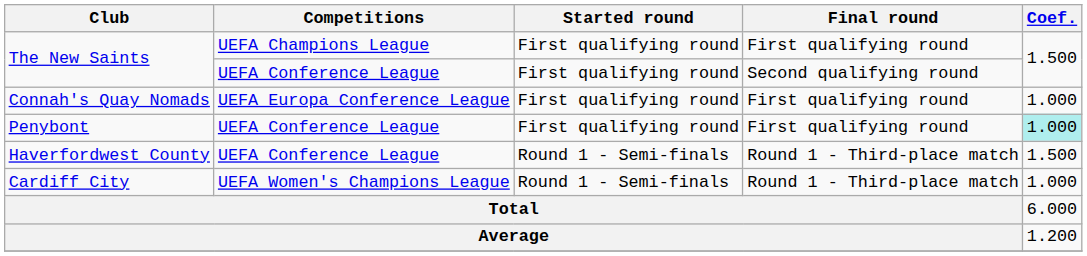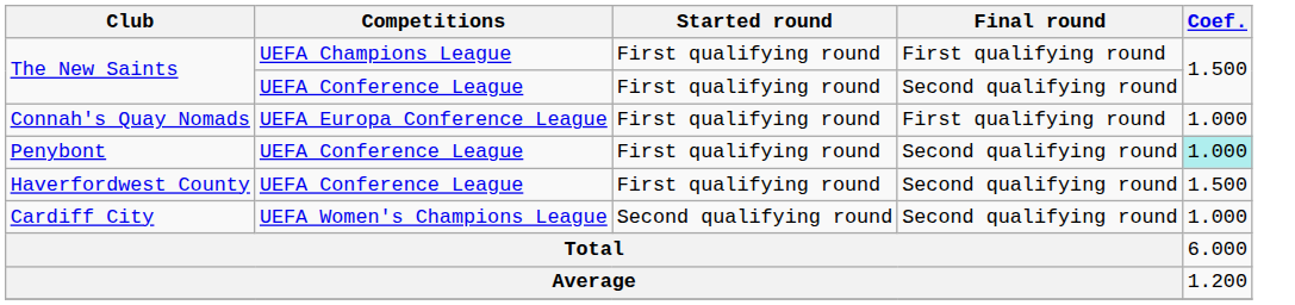 <table class="wikitable">
 <tr>
 <th>Club</th>
 <th>Competitions</th>
 <th>Started round</th>
 <th>Final round</th>
 <th><a href='#'>Coef.</a></th>
 </tr>
 <tr>
 <td rowspan="2"><a href='#'>The New Saints</a></td>
 <td><a href='#'>UEFA Champions League</a></td>
 <td>First qualifying round</td>
 <td>First qualifying round</td>
 <td rowspan="2">1.500</td>
 </tr>
 <tr>
 <td><a href='#'>UEFA Conference League</a></td>
 <td>First qualifying round</td>
 <td>Second qualifying round</td>
 </tr>
 <tr>
 <td><a href='#'>Connah's Quay Nomads</a></td>
 <td><a href='#'>UEFA Europa Conference League</a></td>
 <td>First qualifying round</td>
 <td>First qualifying round</td>
 <td>1.000</td>
 </tr>
 <tr>
 <td><a href='#'>Penybont</a></td>
 <td><a href='#'>UEFA Conference League</a></td>
 <td>First qualifying round</td>
-<td>First qualifying round</td>
+<td>Second qualifying round</td>
 <td style="background: paleturquoise;">1.000</td>
 </tr>
 <tr>
 <td><a href='#'>Haverfordwest County</a></td>
 <td><a href='#'>UEFA Conference League</a></td>
-<td>Round 1 - Semi-finals</td>
-<td>Round 1 - Third-place match</td>
+<td>First qualifying round</td>
+<td>Second qualifying round</td>
 <td>1.500</td>
 </tr>
 <tr>
 <td><a href='#'>Cardiff City</a></td>
 <td><a href='#'>UEFA Women's Champions League</a></td>
-<td>Round 1 - Semi-finals</td>
-<td>Round 1 - Third-place match</td>
+<td>Second qualifying round</td>
+<td>Second qualifying round</td>
 <td>1.000</td>
 </tr>
 <tr>
 <th colspan="4">Total</th>
 <td>6.000</td>
 </tr>
 <tr>
 <th colspan="4">Average</th>
 <td>1.200</td>
 </tr>
 <tr>
 </tr>
 </table>
